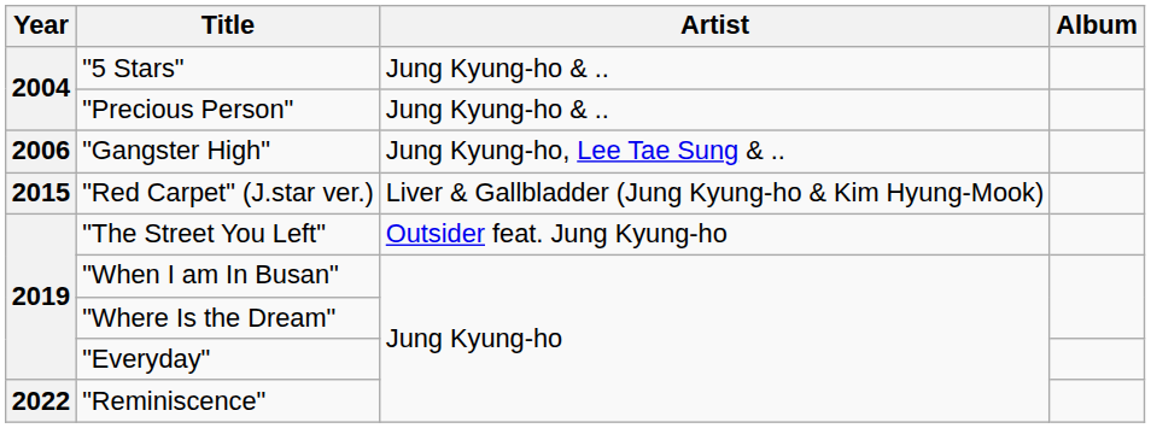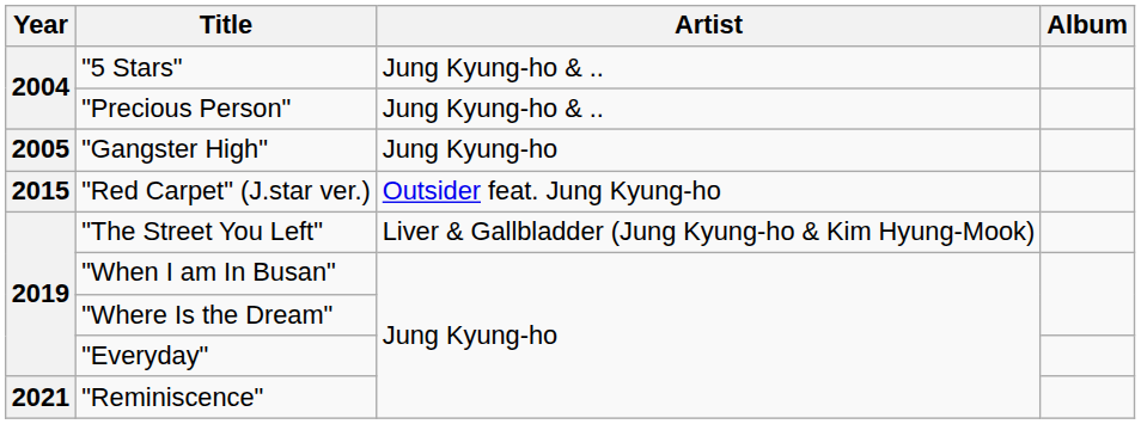 <table class="wikitable plainrowheaders">
 <tr>
 <th width=10>Year</th>
 <th>Title</th>
 <th>Artist</th>
 <th>Album</th>
 </tr>
 <tr>
 <th scope="row" rowspan="2">2004</th>
 <td>"5 Stars"</td>
 <td>Jung Kyung-ho & ..</td>
 <td></td>
 </tr>
 <tr>
 <td>"Precious Person" </td>
 <td>Jung Kyung-ho & ..</td>
 <td></td>
 </tr>
 <tr>
-<th scope="row">2006</th>
+<th scope="row">2005</th>
 <td>"Gangster High"</td>
-<td>Jung Kyung-ho, <a href='#'>Lee Tae Sung</a> & ..</td>
+<td>Jung Kyung-ho</td>
 <td></td>
 </tr>
 <tr>
 <th scope="row">2015</th>
 <td>"Red Carpet"  (J.star ver.)</td>
-<td>Liver & Gallbladder (Jung Kyung-ho & Kim Hyung-Mook)</td>
+<td><a href='#'>Outsider</a> feat. Jung Kyung-ho</td>
 <td></td>
 </tr>
 <tr>
 <th scope="row" rowspan="4">2019</th>
 <td>"The Street You Left"</td>
-<td><a href='#'>Outsider</a> feat. Jung Kyung-ho</td>
+<td>Liver & Gallbladder (Jung Kyung-ho & Kim Hyung-Mook)</td>
 <td></td>
 </tr>
 <tr>
 <td>"When I am In Busan"</td>
 <td rowspan="4">Jung Kyung-ho</td>
 <td rowspan="2"></td>
 </tr>
 <tr>
 <td>"Where Is the Dream"</td>
 </tr>
 <tr>
 <td>"Everyday"</td>
 <td></td>
 </tr>
 <tr>
-<th scope="row">2022</th>
+<th scope="row">2021</th>
 <td>"Reminiscence"</td>
 <td></td>
 </tr>
 </table>
